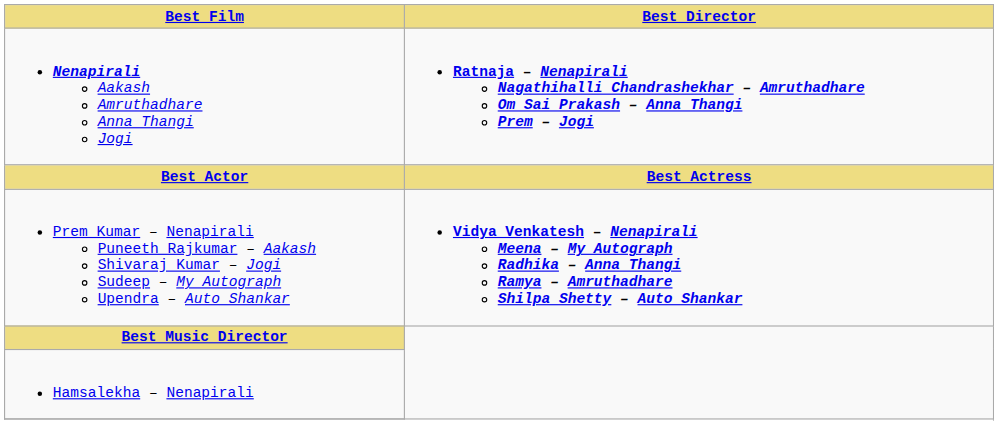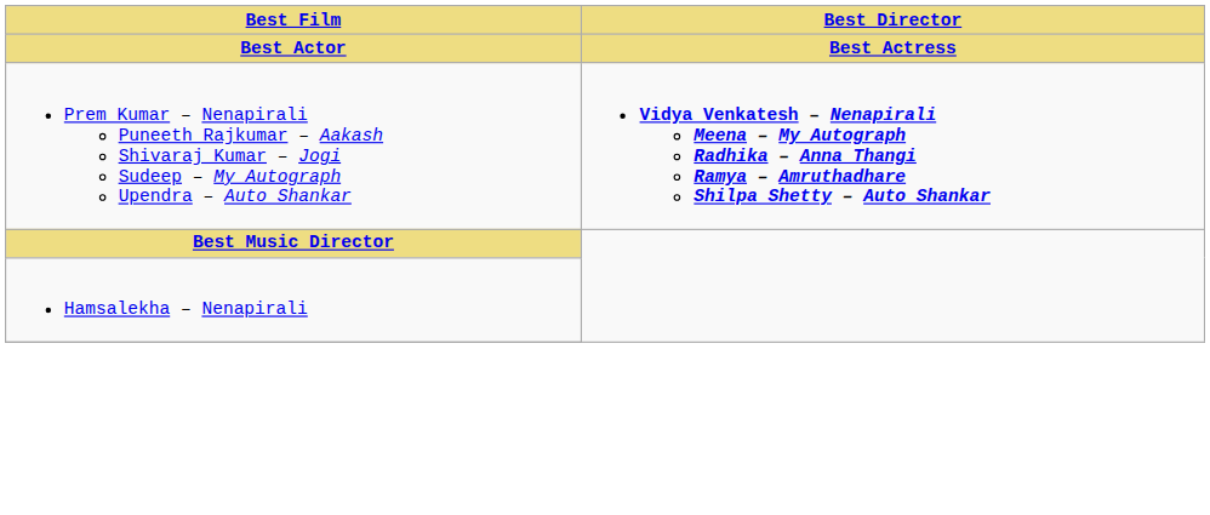 <table class="wikitable" width =100%|>
 <tr>
 <th ! style="background:#eedd82; text-align:center;"><a href='#'>Best Film</a></th>
 <th ! style="background:#eedd82; text-align:center;"><a href='#'>Best Director</a></th>
-</tr>
-<tr>
-<td valign="top"><br><ul><li><strong><em><a href='#'>Nenapirali</a></em></strong><ul><li><em><a href='#'>Aakash</a></em></li><li><em><a href='#'>Amruthadhare</a></em></li><li><em><a href='#'>Anna Thangi</a></em></li><li><em><a href='#'>Jogi</a></em></li></ul></li></ul></td>
-<td valign="top"><br><ul><li><strong><a href='#'>Ratnaja</a> – <em><a href='#'>Nenapirali</a><strong><em><ul><li><a href='#'>Nagathihalli Chandrashekhar</a> –   </em><a href='#'>Amruthadhare</a><em></li><li><a href='#'>Om Sai Prakash</a> – </em><a href='#'>Anna Thangi</a><em></li><li><a href='#'>Prem</a> – </em><a href='#'>Jogi</a><em></li></ul></li></ul></td>
 </tr>
 <tr>
 <th ! style="background:#eedd82; text-align:center;"><a href='#'>Best Actor</a></th>
 <th ! style="background:#eedd82; text-align:center;"><a href='#'>Best Actress</a></th>
 </tr>
 <tr>
 <td><br><ul><li></strong><a href='#'>Prem Kumar</a> – </em><a href='#'>Nenapirali</a></em></strong><ul><li><a href='#'>Puneeth Rajkumar</a> – <em><a href='#'>Aakash</a></em></li><li><a href='#'>Shivaraj Kumar</a> – <em><a href='#'>Jogi</a></em></li><li><a href='#'>Sudeep</a> – <em><a href='#'>My Autograph</a></em></li><li><a href='#'>Upendra</a> – <em><a href='#'>Auto Shankar</a></em></li></ul></li></ul></td>
 <td><br><ul><li><strong><a href='#'>Vidya Venkatesh</a> – <em><a href='#'>Nenapirali</a><strong><em><ul><li><a href='#'>Meena</a> – </em><a href='#'>My Autograph</a><em></li><li><a href='#'>Radhika</a> – </em><a href='#'>Anna Thangi</a><em></li><li><a href='#'>Ramya</a> – </em><a href='#'>Amruthadhare</a><em></li><li><a href='#'>Shilpa Shetty</a> – </em><a href='#'>Auto Shankar</a><em></li></ul></li></ul></td>
 </tr>
 <tr>
 <th ! style="background:#eedd82; text-align:center;"><a href='#'>Best Music Director</a></th>
 </tr>
 <tr>
 <td><br><ul><li></strong><a href='#'>Hamsalekha</a> – </em><a href='#'>Nenapirali</a></em></strong></li></ul></td>
 </tr>
 <tr>
 </tr>
 </table>
